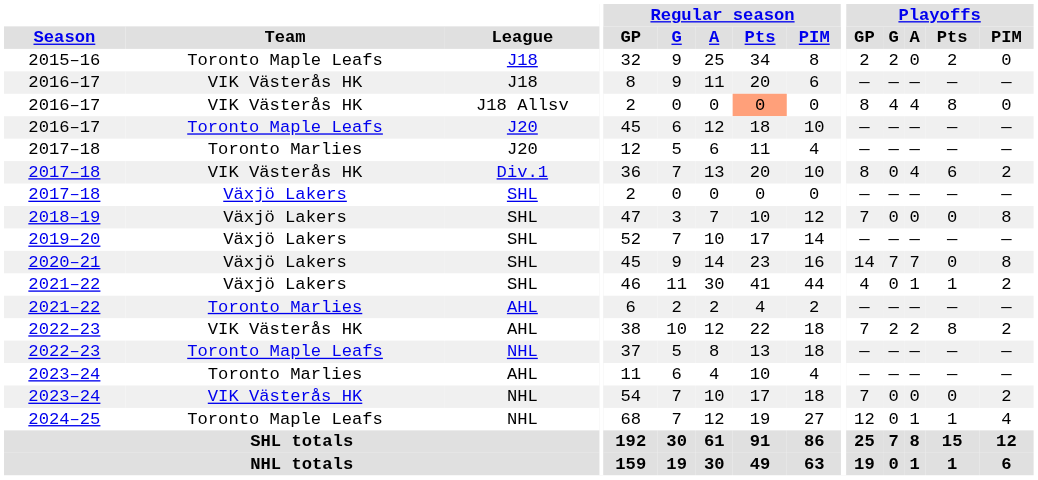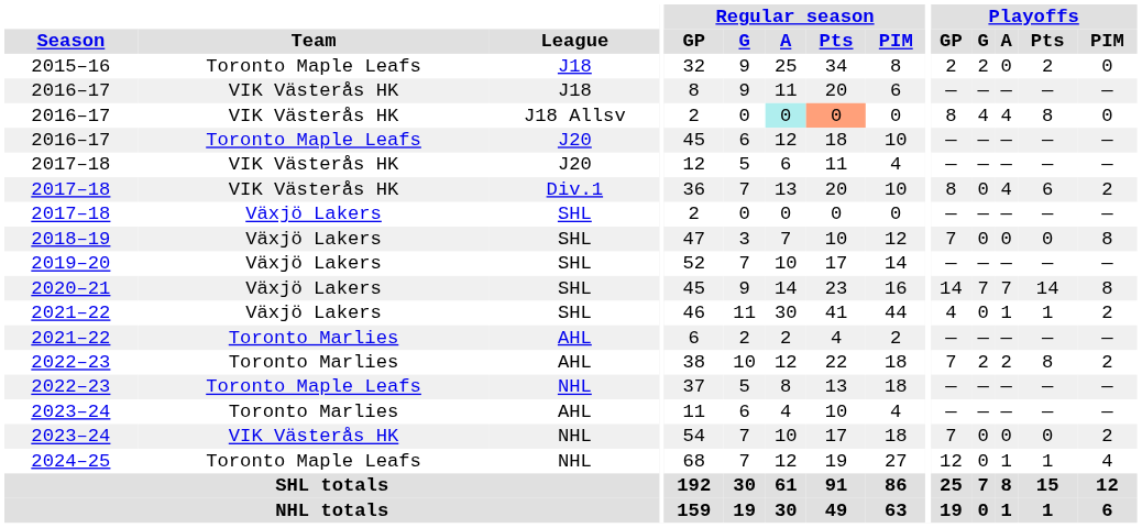 <table border="0" cellpadding="1" cellspacing="0" style="text-align:center; width:60em">
 <tr bgcolor="#e0e0e0">
 <th colspan="3" bgcolor="#ffffff"></th>
 <th rowspan="99" bgcolor="#ffffff"></th>
 <th colspan="5"><a href='#'>Regular season</a></th>
 <th rowspan="99" bgcolor="#ffffff"></th>
 <th colspan="5"><a href='#'>Playoffs</a></th>
 </tr>
 <tr bgcolor="#e0e0e0">
 <th><a href='#'>Season</a></th>
 <th>Team</th>
 <th>League</th>
 <th>GP</th>
 <th><a href='#'>G</a></th>
 <th><a href='#'>A</a></th>
 <th><a href='#'>Pts</a></th>
 <th><a href='#'>PIM</a></th>
 <th>GP</th>
 <th>G</th>
 <th>A</th>
 <th>Pts</th>
 <th>PIM</th>
 </tr>
 <tr>
 <td>2015–16</td>
 <td>Toronto Maple Leafs</td>
 <td><a href='#'>J18</a></td>
 <td>32</td>
 <td>9</td>
 <td>25</td>
 <td>34</td>
 <td>8</td>
 <td>2</td>
 <td>2</td>
 <td>0</td>
 <td>2</td>
 <td>0</td>
 </tr>
 <tr bgcolor="#f0f0f0">
 <td>2016–17</td>
 <td>VIK Västerås HK</td>
 <td>J18</td>
 <td>8</td>
 <td>9</td>
 <td>11</td>
 <td>20</td>
 <td>6</td>
 <td>—</td>
 <td>—</td>
 <td>—</td>
 <td>—</td>
 <td>—</td>
 </tr>
 <tr>
 <td>2016–17</td>
 <td>VIK Västerås HK</td>
 <td>J18 Allsv</td>
 <td>2</td>
 <td>0</td>
-<td>0</td>
+<td style="background: paleturquoise;">0</td>
 <td style="background: lightsalmon;">0</td>
 <td>0</td>
 <td>8</td>
 <td>4</td>
 <td>4</td>
 <td>8</td>
 <td>0</td>
 </tr>
 <tr bgcolor="#f0f0f0">
 <td>2016–17</td>
 <td><a href='#'>Toronto Maple Leafs</a></td>
 <td><a href='#'>J20</a></td>
 <td>45</td>
 <td>6</td>
 <td>12</td>
 <td>18</td>
 <td>10</td>
 <td>—</td>
 <td>—</td>
 <td>—</td>
 <td>—</td>
 <td>—</td>
 </tr>
 <tr>
 <td>2017–18</td>
-<td>Toronto Marlies</td>
+<td>VIK Västerås HK</td>
 <td>J20</td>
 <td>12</td>
 <td>5</td>
 <td>6</td>
 <td>11</td>
 <td>4</td>
 <td>—</td>
 <td>—</td>
 <td>—</td>
 <td>—</td>
 <td>—</td>
 </tr>
 <tr bgcolor="#f0f0f0">
 <td><a href='#'>2017–18</a></td>
 <td>VIK Västerås HK</td>
 <td><a href='#'>Div.1</a></td>
 <td>36</td>
 <td>7</td>
 <td>13</td>
 <td>20</td>
 <td>10</td>
 <td>8</td>
 <td>0</td>
 <td>4</td>
 <td>6</td>
 <td>2</td>
 </tr>
 <tr>
 <td><a href='#'>2017–18</a></td>
 <td><a href='#'>Växjö Lakers</a></td>
 <td><a href='#'>SHL</a></td>
 <td>2</td>
 <td>0</td>
 <td>0</td>
 <td>0</td>
 <td>0</td>
 <td>—</td>
 <td>—</td>
 <td>—</td>
 <td>—</td>
 <td>—</td>
 </tr>
 <tr bgcolor="#f0f0f0">
 <td><a href='#'>2018–19</a></td>
 <td>Växjö Lakers</td>
 <td>SHL</td>
 <td>47</td>
 <td>3</td>
 <td>7</td>
 <td>10</td>
 <td>12</td>
 <td>7</td>
 <td>0</td>
 <td>0</td>
 <td>0</td>
 <td>8</td>
 </tr>
 <tr>
 <td><a href='#'>2019–20</a></td>
 <td>Växjö Lakers</td>
 <td>SHL</td>
 <td>52</td>
 <td>7</td>
 <td>10</td>
 <td>17</td>
 <td>14</td>
 <td>—</td>
 <td>—</td>
 <td>—</td>
 <td>—</td>
 <td>—</td>
 </tr>
 <tr bgcolor="#f0f0f0">
 <td><a href='#'>2020–21</a></td>
 <td>Växjö Lakers</td>
 <td>SHL</td>
 <td>45</td>
 <td>9</td>
 <td>14</td>
 <td>23</td>
 <td>16</td>
 <td>14</td>
 <td>7</td>
 <td>7</td>
-<td>0</td>
+<td>14</td>
 <td>8</td>
 </tr>
 <tr>
 <td><a href='#'>2021–22</a></td>
 <td>Växjö Lakers</td>
 <td>SHL</td>
 <td>46</td>
 <td>11</td>
 <td>30</td>
 <td>41</td>
 <td>44</td>
 <td>4</td>
 <td>0</td>
 <td>1</td>
 <td>1</td>
 <td>2</td>
 </tr>
 <tr bgcolor="#f0f0f0">
 <td><a href='#'>2021–22</a></td>
 <td><a href='#'>Toronto Marlies</a></td>
 <td><a href='#'>AHL</a></td>
 <td>6</td>
 <td>2</td>
 <td>2</td>
 <td>4</td>
 <td>2</td>
 <td>—</td>
 <td>—</td>
 <td>—</td>
 <td>—</td>
 <td>—</td>
 </tr>
 <tr>
 <td><a href='#'>2022–23</a></td>
-<td>VIK Västerås HK</td>
+<td>Toronto Marlies</td>
 <td>AHL</td>
 <td>38</td>
 <td>10</td>
 <td>12</td>
 <td>22</td>
 <td>18</td>
 <td>7</td>
 <td>2</td>
 <td>2</td>
 <td>8</td>
 <td>2</td>
 </tr>
 <tr bgcolor="#f0f0f0">
 <td><a href='#'>2022–23</a></td>
 <td><a href='#'>Toronto Maple Leafs</a></td>
 <td><a href='#'>NHL</a></td>
 <td>37</td>
 <td>5</td>
 <td>8</td>
 <td>13</td>
 <td>18</td>
 <td>—</td>
 <td>—</td>
 <td>—</td>
 <td>—</td>
 <td>—</td>
 </tr>
 <tr>
 <td><a href='#'>2023–24</a></td>
 <td>Toronto Marlies</td>
 <td>AHL</td>
 <td>11</td>
 <td>6</td>
 <td>4</td>
 <td>10</td>
 <td>4</td>
 <td>—</td>
 <td>—</td>
 <td>—</td>
 <td>—</td>
 <td>—</td>
 </tr>
 <tr bgcolor="#f0f0f0">
 <td><a href='#'>2023–24</a></td>
 <td><a href='#'>VIK Västerås HK</a></td>
 <td>NHL</td>
 <td>54</td>
 <td>7</td>
 <td>10</td>
 <td>17</td>
 <td>18</td>
 <td>7</td>
 <td>0</td>
 <td>0</td>
 <td>0</td>
 <td>2</td>
 </tr>
 <tr>
 <td><a href='#'>2024–25</a></td>
 <td>Toronto Maple Leafs</td>
 <td>NHL</td>
 <td>68</td>
 <td>7</td>
 <td>12</td>
 <td>19</td>
 <td>27</td>
 <td>12</td>
 <td>0</td>
 <td>1</td>
 <td>1</td>
 <td>4</td>
 </tr>
 <tr bgcolor="#e0e0e0">
 <th colspan="3">SHL totals</th>
 <th>192</th>
 <th>30</th>
 <th>61</th>
 <th>91</th>
 <th>86</th>
 <th>25</th>
 <th>7</th>
 <th>8</th>
 <th>15</th>
 <th>12</th>
 </tr>
 <tr bgcolor="#e0e0e0">
 <th colspan="3">NHL totals</th>
 <th>159</th>
 <th>19</th>
 <th>30</th>
 <th>49</th>
 <th>63</th>
 <th>19</th>
 <th>0</th>
 <th>1</th>
 <th>1</th>
 <th>6</th>
 </tr>
 </table>
